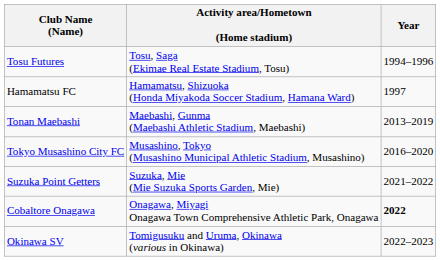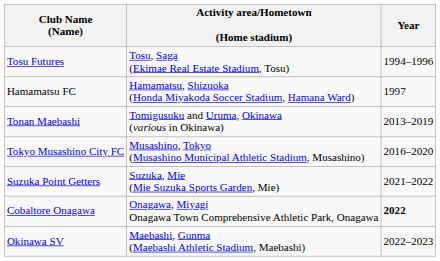 <table class="wikitable sortable">
 <tr>
 <th>Club Name<br>(Name)</th>
 <th>Activity area/Hometown<br><br>(Home stadium)</th>
 <th>Year</th>
 </tr>
 <tr>
 <td><a href='#'>Tosu Futures</a></td>
 <td><a href='#'>Tosu</a>, <a href='#'>Saga</a><br>(<a href='#'>Ekimae Real Estate Stadium</a>, Tosu)</td>
 <td>1994–1996</td>
 </tr>
 <tr>
 <td>Hamamatsu FC</td>
 <td><a href='#'>Hamamatsu</a>, <a href='#'>Shizuoka</a><br>(<a href='#'>Honda Miyakoda Soccer Stadium</a>, <a href='#'>Hamana Ward</a>)</td>
 <td>1997</td>
 </tr>
 <tr>
 <td><a href='#'>Tonan Maebashi</a></td>
-<td><a href='#'>Maebashi</a>, <a href='#'>Gunma</a><br>(<a href='#'>Maebashi Athletic Stadium</a>, Maebashi)</td>
+<td><a href='#'>Tomigusuku</a> and <a href='#'>Uruma</a>, <a href='#'>Okinawa</a><br>(<em>various</em> in Okinawa)</td>
 <td>2013–2019</td>
 </tr>
 <tr>
 <td><a href='#'>Tokyo Musashino City FC</a></td>
 <td><a href='#'>Musashino</a>, <a href='#'>Tokyo</a><br>(<a href='#'>Musashino Municipal Athletic Stadium</a>, Musashino)</td>
 <td>2016–2020</td>
 </tr>
 <tr>
 <td><a href='#'>Suzuka Point Getters</a></td>
 <td><a href='#'>Suzuka</a>, <a href='#'>Mie</a><br>(<a href='#'>Mie Suzuka Sports Garden</a>, Mie)</td>
 <td>2021–2022</td>
 </tr>
 <tr>
 <td><a href='#'>Cobaltore Onagawa</a></td>
 <td><a href='#'>Onagawa</a>, <a href='#'>Miyagi</a><br>Onagawa Town Comprehensive Athletic Park, Onagawa</td>
 <td><strong>2022</strong></td>
 </tr>
 <tr>
 <td><a href='#'>Okinawa SV</a></td>
-<td><a href='#'>Tomigusuku</a> and <a href='#'>Uruma</a>, <a href='#'>Okinawa</a><br>(<em>various</em> in Okinawa)</td>
+<td><a href='#'>Maebashi</a>, <a href='#'>Gunma</a><br>(<a href='#'>Maebashi Athletic Stadium</a>, Maebashi)</td>
 <td>2022–2023</td>
 </tr>
 </table>
